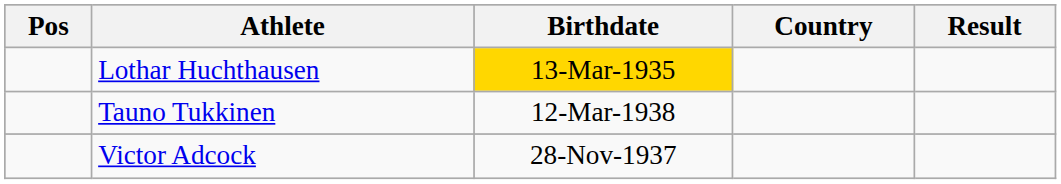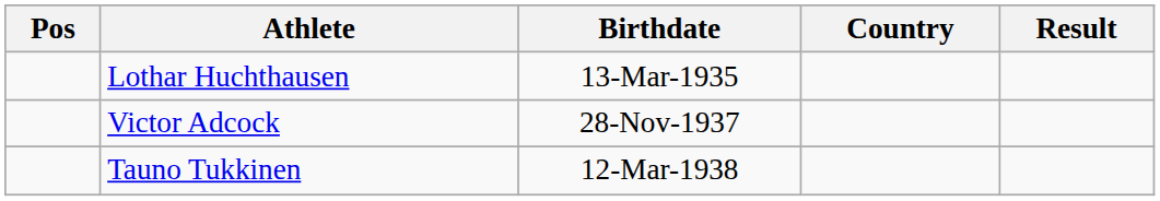 <table class="wikitable"  style="text-align:center; width:70%;">
 <tr>
 <th>Pos</th>
 <th>Athlete</th>
 <th>Birthdate</th>
 <th>Country</th>
 <th>Result</th>
 </tr>
 <tr>
 <td align=center></td>
 <td align=left><a href='#'>Lothar Huchthausen</a></td>
-<td style="background: gold;">13-Mar-1935</td>
+<td>13-Mar-1935</td>
+<td align=left></td>
+<td></td>
+</tr>
+<tr>
+<td align=center></td>
+<td align=left><a href='#'>Victor Adcock</a></td>
+<td>28-Nov-1937</td>
 <td align=left></td>
 <td></td>
 </tr>
 <tr>
 <td align=center></td>
 <td align=left><a href='#'>Tauno Tukkinen</a></td>
 <td>12-Mar-1938</td>
 <td align=left></td>
 <td></td>
 </tr>
-<tr>
-<td align=center></td>
-<td align=left><a href='#'>Victor Adcock</a></td>
-<td>28-Nov-1937</td>
-<td align=left></td>
-<td></td>
-</tr>
 </table>
